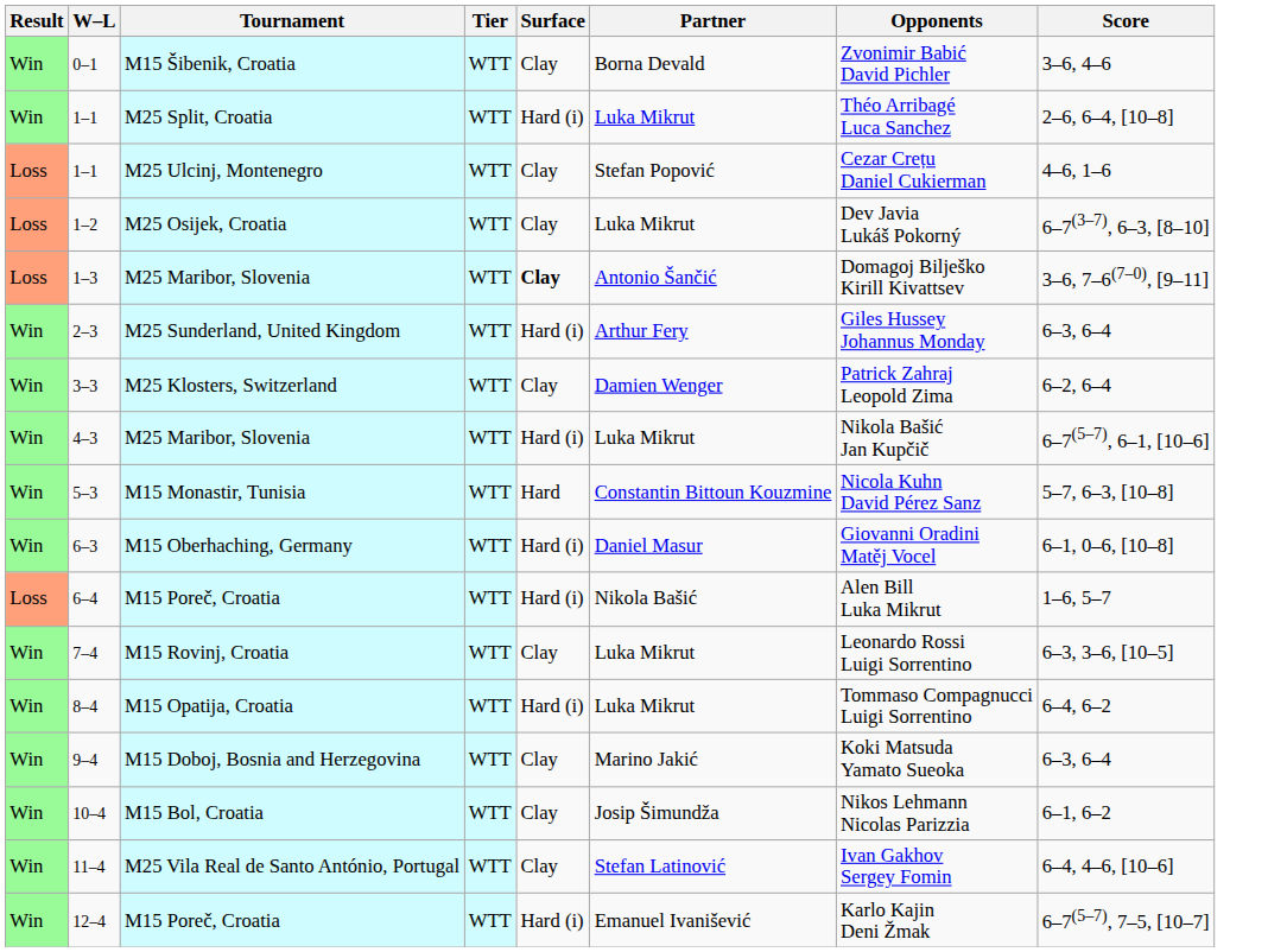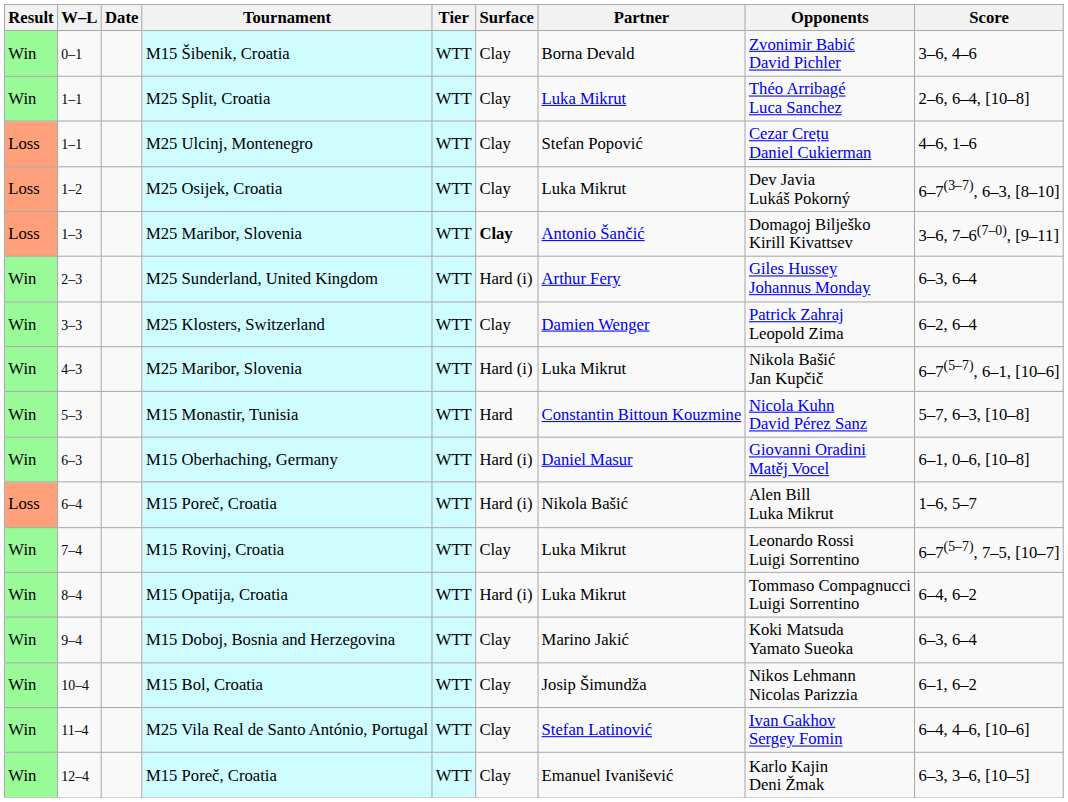 <table class="sortable wikitable nowrap">
 <tr>
 <th>Result</th>
 <th class="unsortable">W–L</th>
+<th>Date</th>
 <th>Tournament</th>
 <th>Tier</th>
 <th>Surface</th>
 <th>Partner</th>
 <th>Opponents</th>
 <th class="unsortable">Score</th>
 </tr>
 <tr>
 <td bgcolor=98fb98>Win</td>
 <td><small>0–1</small></td>
+<td></td>
 <td style="background:#cffcff;">M15 Šibenik, Croatia</td>
 <td style="background:#cffcff;">WTT</td>
 <td>Clay</td>
 <td> Borna Devald</td>
 <td> <a href='#'>Zvonimir Babić</a><br> <a href='#'>David Pichler</a></td>
 <td>3–6, 4–6</td>
 </tr>
 <tr>
 <td bgcolor=98fb98>Win</td>
 <td><small>1–1</small></td>
+<td></td>
 <td style="background:#cffcff;">M25 Split, Croatia</td>
 <td style="background:#cffcff;">WTT</td>
-<td>Hard (i)</td>
+<td>Clay</td>
 <td> <a href='#'>Luka Mikrut</a></td>
 <td> <a href='#'>Théo Arribagé</a><br> <a href='#'>Luca Sanchez</a></td>
 <td>2–6, 6–4, [10–8]</td>
 </tr>
 <tr>
 <td bgcolor=ffa07a>Loss</td>
 <td><small>1–1</small></td>
+<td></td>
 <td style="background:#cffcff;">M25 Ulcinj, Montenegro</td>
 <td style="background:#cffcff;">WTT</td>
 <td>Clay</td>
 <td> Stefan Popović</td>
 <td> <a href='#'>Cezar Crețu</a><br> <a href='#'>Daniel Cukierman</a></td>
 <td>4–6, 1–6</td>
 </tr>
 <tr>
 <td bgcolor=ffa07a>Loss</td>
 <td><small>1–2</small></td>
+<td></td>
 <td style="background:#cffcff;">M25 Osijek, Croatia</td>
 <td style="background:#cffcff;">WTT</td>
 <td>Clay</td>
 <td> Luka Mikrut</td>
 <td> Dev Javia<br> Lukáš Pokorný</td>
 <td>6–7<sup>(3–7)</sup>, 6–3, [8–10]</td>
 </tr>
 <tr>
 <td bgcolor=ffa07a>Loss</td>
 <td><small>1–3</small></td>
+<td></td>
 <td style="background:#cffcff;">M25 Maribor, Slovenia</td>
 <td style="background:#cffcff;">WTT</td>
 <td><strong>Clay</strong></td>
 <td> <a href='#'>Antonio Šančić</a></td>
 <td> Domagoj Bilješko<br> Kirill Kivattsev</td>
 <td>3–6, 7–6<sup>(7–0)</sup>, [9–11]</td>
 </tr>
 <tr>
 <td bgcolor=98fb98>Win</td>
 <td><small>2–3</small></td>
+<td></td>
 <td style="background:#cffcff;">M25 Sunderland, United Kingdom</td>
 <td style="background:#cffcff;">WTT</td>
 <td>Hard (i)</td>
 <td> <a href='#'>Arthur Fery</a></td>
 <td> <a href='#'>Giles Hussey</a><br> <a href='#'>Johannus Monday</a></td>
 <td>6–3, 6–4</td>
 </tr>
 <tr>
 <td bgcolor=98fb98>Win</td>
 <td><small>3–3</small></td>
+<td></td>
 <td style="background:#cffcff;">M25 Klosters, Switzerland</td>
 <td style="background:#cffcff;">WTT</td>
 <td>Clay</td>
 <td> <a href='#'>Damien Wenger</a></td>
 <td> <a href='#'>Patrick Zahraj</a><br> Leopold Zima</td>
 <td>6–2, 6–4</td>
 </tr>
 <tr>
 <td bgcolor=98fb98>Win</td>
 <td><small>4–3</small></td>
+<td></td>
 <td style="background:#cffcff;">M25 Maribor, Slovenia</td>
 <td style="background:#cffcff;">WTT</td>
 <td>Hard (i)</td>
 <td> Luka Mikrut</td>
 <td> Nikola Bašić<br> Jan Kupčič</td>
 <td>6–7<sup>(5–7)</sup>, 6–1, [10–6]</td>
 </tr>
 <tr>
 <td bgcolor=98fb98>Win</td>
 <td><small>5–3</small></td>
+<td></td>
 <td style="background:#cffcff;">M15 Monastir, Tunisia</td>
 <td style="background:#cffcff;">WTT</td>
 <td>Hard</td>
 <td> <a href='#'>Constantin Bittoun Kouzmine</a></td>
 <td> <a href='#'>Nicola Kuhn</a><br> <a href='#'>David Pérez Sanz</a></td>
 <td>5–7, 6–3, [10–8]</td>
 </tr>
 <tr>
 <td bgcolor=98fb98>Win</td>
 <td><small>6–3</small></td>
+<td></td>
 <td style="background:#cffcff;">M15 Oberhaching, Germany</td>
 <td style="background:#cffcff;">WTT</td>
 <td>Hard (i)</td>
 <td> <a href='#'>Daniel Masur</a></td>
 <td> <a href='#'>Giovanni Oradini</a><br> <a href='#'>Matěj Vocel</a></td>
 <td>6–1, 0–6, [10–8]</td>
 </tr>
 <tr>
 <td bgcolor=ffa07a>Loss</td>
 <td><small>6–4</small></td>
+<td></td>
 <td style="background:#cffcff;">M15 Poreč, Croatia</td>
 <td style="background:#cffcff;">WTT</td>
 <td>Hard (i)</td>
 <td> Nikola Bašić</td>
 <td> Alen Bill<br> Luka Mikrut</td>
 <td>1–6, 5–7</td>
 </tr>
 <tr>
 <td bgcolor=98fb98>Win</td>
 <td><small>7–4</small></td>
+<td></td>
 <td style="background:#cffcff;">M15 Rovinj, Croatia</td>
 <td style="background:#cffcff;">WTT</td>
 <td>Clay</td>
 <td> Luka Mikrut</td>
 <td> Leonardo Rossi<br> Luigi Sorrentino</td>
-<td>6–3, 3–6, [10–5]</td>
+<td>6–7<sup>(5–7)</sup>, 7–5, [10–7]</td>
 </tr>
 <tr>
 <td bgcolor=98fb98>Win</td>
 <td><small>8–4</small></td>
+<td></td>
 <td style="background:#cffcff;">M15 Opatija, Croatia</td>
 <td style="background:#cffcff;">WTT</td>
 <td>Hard (i)</td>
 <td> Luka Mikrut</td>
 <td> Tommaso Compagnucci <br> Luigi Sorrentino</td>
 <td>6–4, 6–2</td>
 </tr>
 <tr>
 <td bgcolor=98fb98>Win</td>
 <td><small>9–4</small></td>
+<td></td>
 <td style="background:#cffcff;">M15 Doboj, Bosnia and Herzegovina</td>
 <td style="background:#cffcff;">WTT</td>
 <td>Clay</td>
 <td> Marino Jakić</td>
 <td> Koki Matsuda <br> Yamato Sueoka</td>
 <td>6–3, 6–4</td>
 </tr>
 <tr>
 <td bgcolor=98fb98>Win</td>
 <td><small>10–4</small></td>
+<td></td>
 <td style="background:#cffcff;">M15 Bol, Croatia</td>
 <td style="background:#cffcff;">WTT</td>
 <td>Clay</td>
 <td> Josip Šimundža</td>
 <td> Nikos Lehmann <br> Nicolas Parizzia</td>
 <td>6–1, 6–2</td>
 </tr>
 <tr>
 <td bgcolor=98fb98>Win</td>
 <td><small>11–4</small></td>
+<td></td>
 <td style="background:#cffcff;">M25 Vila Real de Santo António, Portugal</td>
 <td style="background:#cffcff;">WTT</td>
 <td>Clay</td>
 <td> <a href='#'>Stefan Latinović</a></td>
 <td> <a href='#'>Ivan Gakhov</a><br> <a href='#'>Sergey Fomin</a></td>
 <td>6–4, 4–6, [10–6]</td>
 </tr>
 <tr>
 <td bgcolor=98fb98>Win</td>
 <td><small>12–4</small></td>
+<td></td>
 <td style="background:#cffcff;">M15 Poreč, Croatia</td>
 <td style="background:#cffcff;">WTT</td>
-<td>Hard (i)</td>
+<td>Clay</td>
 <td> Emanuel Ivanišević</td>
 <td> Karlo Kajin<br> Deni Žmak</td>
-<td>6–7<sup>(5–7)</sup>, 7–5, [10–7]</td>
+<td>6–3, 3–6, [10–5]</td>
 </tr>
 </table>
